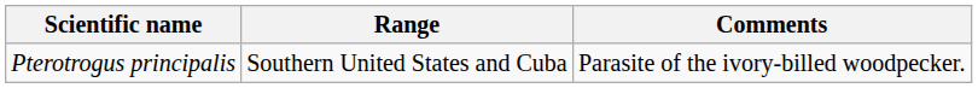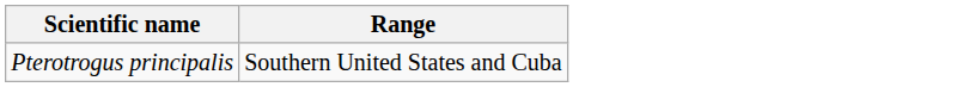 <table class="wikitable sortable">
 <tr>
 <th>Scientific name</th>
 <th>Range</th>
-<th class="unsortable">Comments</th>
 </tr>
 <tr>
 <td><em>Pterotrogus principalis</em></td>
 <td>Southern United States and Cuba</td>
-<td>Parasite of the ivory-billed woodpecker.</td>
 </tr>
 </table>
